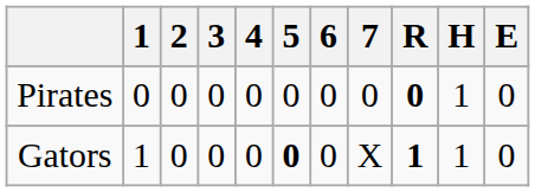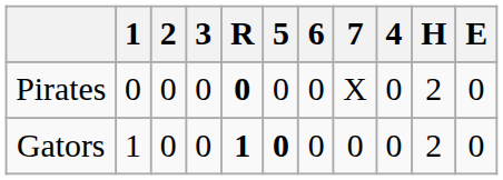 <table align = right border="2" cellpadding="4" cellspacing="0" style="margin: 1em 1em 1em 1em; background: #F9F9F9; border: 1px #aaa solid; border-collapse: collapse;">
 <tr align=center style="background: #F2F2F2;">
 <th></th>
 <th>1</th>
 <th>2</th>
 <th>3</th>
-<th>4</th>
+<th>R</th>
 <th>5</th>
 <th>6</th>
 <th>7</th>
-<th>R</th>
+<th>4</th>
 <th>H</th>
 <th>E</th>
 </tr>
 <tr align=center>
 <td>Pirates</td>
 <td>0</td>
 <td>0</td>
 <td>0</td>
+<td><strong>0</strong></td>
 <td>0</td>
 <td>0</td>
+<td>X</td>
 <td>0</td>
-<td>0</td>
-<td><strong>0</strong></td>
-<td>1</td>
+<td>2</td>
 <td>0</td>
 </tr>
 <tr align=center>
 <td>Gators</td>
 <td>1</td>
 <td>0</td>
 <td>0</td>
-<td>0</td>
+<td><strong>1</strong></td>
 <td><strong>0</strong></td>
 <td>0</td>
-<td>X</td>
-<td><strong>1</strong></td>
-<td>1</td>
+<td>0</td>
+<td>0</td>
+<td>2</td>
 <td>0</td>
 </tr>
 </table>
